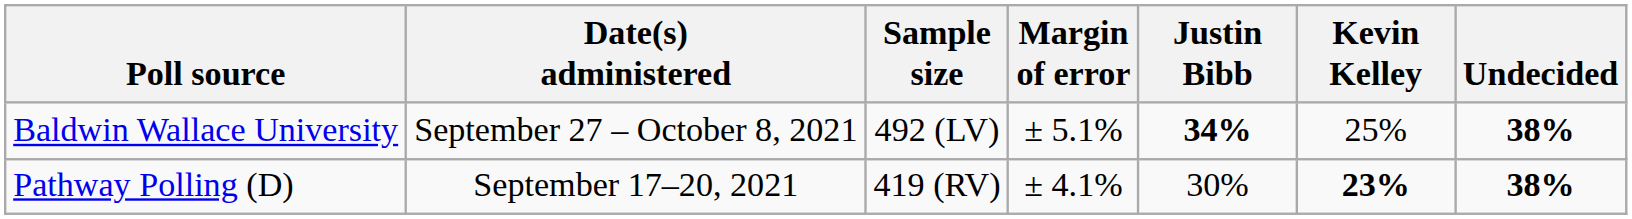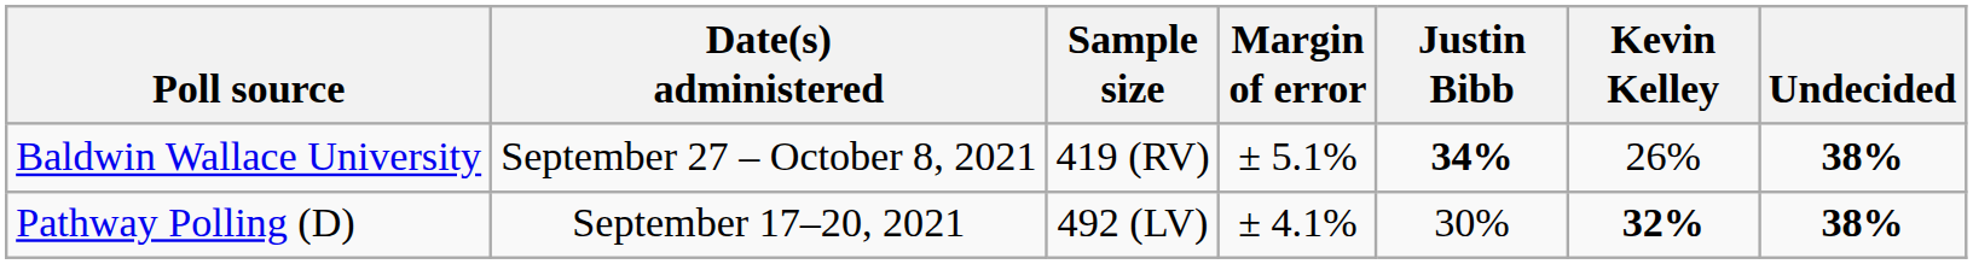 <table class="wikitable" style="font-size:90%;text-align:center;">
 <tr valign=bottom>
 <th>Poll source</th>
 <th>Date(s)<br>administered</th>
 <th>Sample<br>size</th>
 <th>Margin<br>of error</th>
 <th style="width:60px;">Justin<br>Bibb</th>
 <th style="width:60px;">Kevin<br>Kelley</th>
 <th>Undecided</th>
 </tr>
 <tr>
 <td style="text-align:left;"><a href='#'>Baldwin Wallace University</a></td>
 <td>September 27 – October 8, 2021</td>
-<td>492 (LV)</td>
+<td>419 (RV)</td>
 <td>± 5.1%</td>
 <td><strong>34%</strong></td>
-<td>25%</td>
+<td>26%</td>
 <td><strong>38%</strong></td>
 </tr>
 <tr>
 <td style="text-align:left;"><a href='#'>Pathway Polling</a> (D)</td>
 <td>September 17–20, 2021</td>
-<td>419 (RV)</td>
+<td>492 (LV)</td>
 <td>± 4.1%</td>
 <td>30%</td>
-<td><strong>23%</strong></td>
+<td><strong>32%</strong></td>
 <td><strong>38%</strong></td>
 </tr>
 </table>
